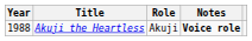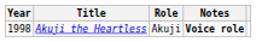 <table class="wikitable">
 <tr>
 <th>Year</th>
 <th>Title</th>
 <th>Role</th>
 <th class=unsortable>Notes</th>
 <th class=unsortable></th>
 </tr>
 <tr>
-<td>1988</td>
+<td>1998</td>
 <td><em><a href='#'>Akuji the Heartless</a></em></td>
 <td>Akuji</td>
 <td><strong>Voice role</strong></td>
 <td></td>
 </tr>
 </table>
